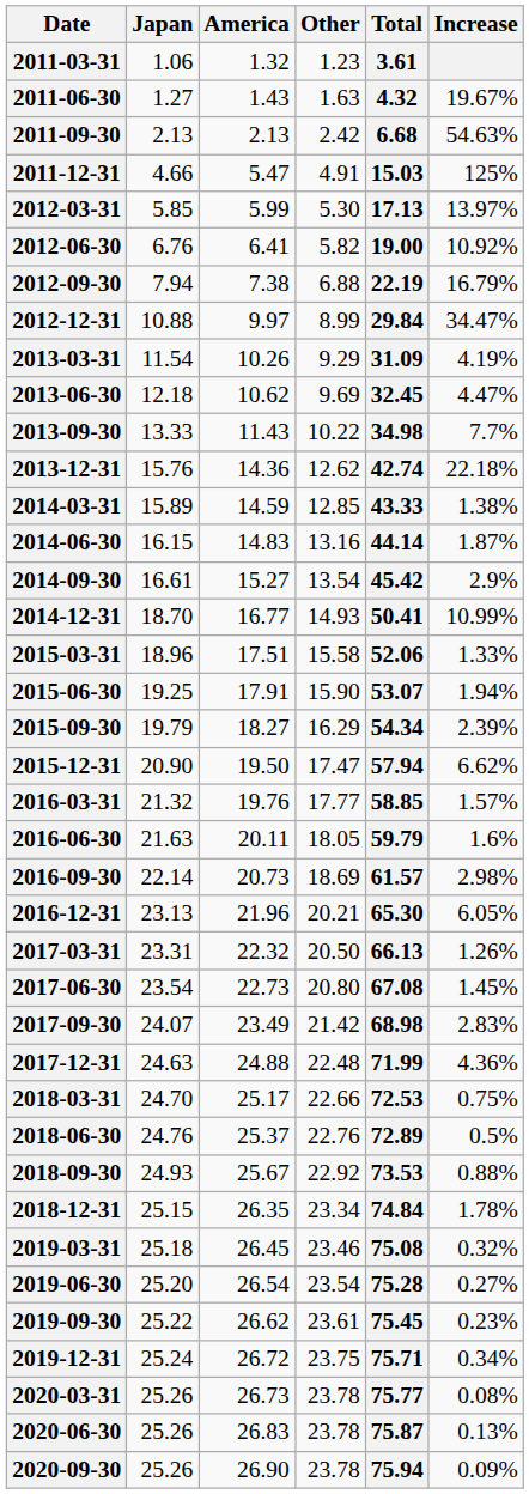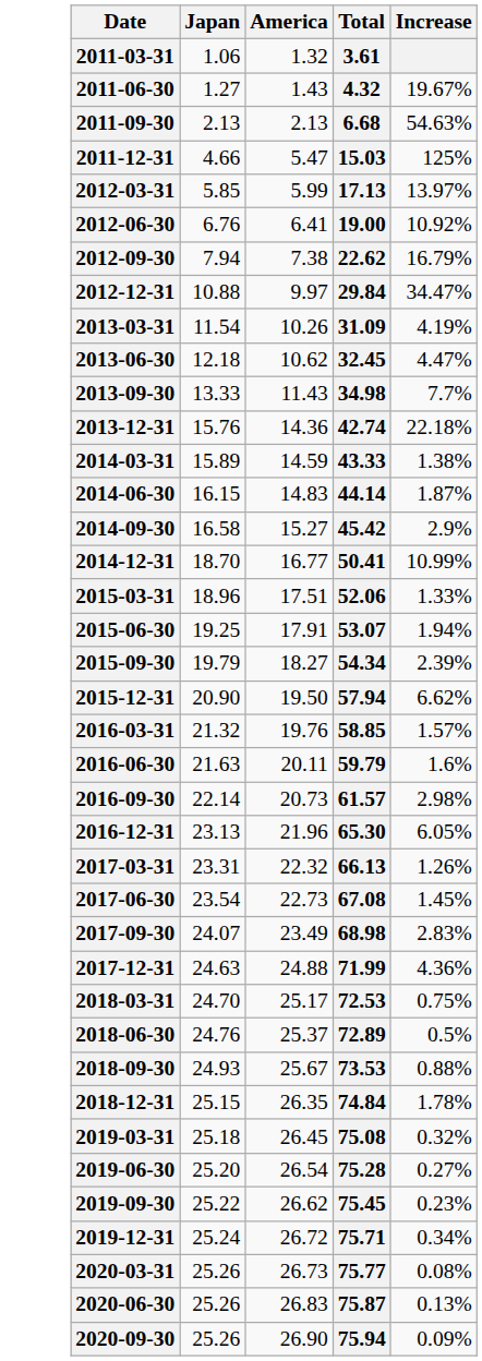 <table class="wikitable" style="float: right; text-align: right; margin: 10px">
 <tr>
 <th>Date</th>
 <th>Japan</th>
 <th>America</th>
-<th>Other</th>
 <th>Total</th>
 <th>Increase</th>
 </tr>
 <tr>
 <th>2011-03-31</th>
 <td>1.06</td>
 <td>1.32</td>
-<td>1.23</td>
 <th>3.61</th>
 <th></th>
 </tr>
 <tr>
 <th>2011-06-30</th>
 <td>1.27</td>
 <td>1.43</td>
-<td>1.63</td>
 <th>4.32</th>
 <td>19.67%</td>
 </tr>
 <tr>
 <th>2011-09-30</th>
 <td>2.13</td>
 <td>2.13</td>
-<td>2.42</td>
 <th>6.68</th>
 <td>54.63%</td>
 </tr>
 <tr>
 <th>2011-12-31</th>
 <td>4.66</td>
 <td>5.47</td>
-<td>4.91</td>
 <th>15.03</th>
 <td>125%</td>
 </tr>
 <tr>
 <th>2012-03-31</th>
 <td>5.85</td>
 <td>5.99</td>
-<td>5.30</td>
 <th>17.13</th>
 <td>13.97%</td>
 </tr>
 <tr>
 <th>2012-06-30</th>
 <td>6.76</td>
 <td>6.41</td>
-<td>5.82</td>
 <th>19.00</th>
 <td>10.92%</td>
 </tr>
 <tr>
 <th>2012-09-30</th>
 <td>7.94</td>
 <td>7.38</td>
-<td>6.88</td>
-<th>22.19</th>
+<th>22.62</th>
 <td>16.79%</td>
 </tr>
 <tr>
 <th>2012-12-31</th>
 <td>10.88</td>
 <td>9.97</td>
-<td>8.99</td>
 <th>29.84</th>
 <td>34.47%</td>
 </tr>
 <tr>
 <th>2013-03-31</th>
 <td>11.54</td>
 <td>10.26</td>
-<td>9.29</td>
 <th>31.09</th>
 <td>4.19%</td>
 </tr>
 <tr>
 <th>2013-06-30</th>
 <td>12.18</td>
 <td>10.62</td>
-<td>9.69</td>
 <th>32.45</th>
 <td>4.47%</td>
 </tr>
 <tr>
 <th>2013-09-30</th>
 <td>13.33</td>
 <td>11.43</td>
-<td>10.22</td>
 <th>34.98</th>
 <td>7.7%</td>
 </tr>
 <tr>
 <th>2013-12-31</th>
 <td>15.76</td>
 <td>14.36</td>
-<td>12.62</td>
 <th>42.74</th>
 <td>22.18%</td>
 </tr>
 <tr>
 <th>2014-03-31</th>
 <td>15.89</td>
 <td>14.59</td>
-<td>12.85</td>
 <th>43.33</th>
 <td>1.38%</td>
 </tr>
 <tr>
 <th>2014-06-30</th>
 <td>16.15</td>
 <td>14.83</td>
-<td>13.16</td>
 <th>44.14</th>
 <td>1.87%</td>
 </tr>
 <tr>
 <th>2014-09-30</th>
-<td>16.61</td>
+<td>16.58</td>
 <td>15.27</td>
-<td>13.54</td>
 <th>45.42</th>
 <td>2.9%</td>
 </tr>
 <tr>
 <th>2014-12-31</th>
 <td>18.70</td>
 <td>16.77</td>
-<td>14.93</td>
 <th>50.41</th>
 <td>10.99%</td>
 </tr>
 <tr>
 <th>2015-03-31</th>
 <td>18.96</td>
 <td>17.51</td>
-<td>15.58</td>
 <th>52.06</th>
 <td>1.33%</td>
 </tr>
 <tr>
 <th>2015-06-30</th>
 <td>19.25</td>
 <td>17.91</td>
-<td>15.90</td>
 <th>53.07</th>
 <td>1.94%</td>
 </tr>
 <tr>
 <th>2015-09-30</th>
 <td>19.79</td>
 <td>18.27</td>
-<td>16.29</td>
 <th>54.34</th>
 <td>2.39%</td>
 </tr>
 <tr>
 <th>2015-12-31</th>
 <td>20.90</td>
 <td>19.50</td>
-<td>17.47</td>
 <th>57.94</th>
 <td>6.62%</td>
 </tr>
 <tr>
 <th>2016-03-31</th>
 <td>21.32</td>
 <td>19.76</td>
-<td>17.77</td>
 <th>58.85</th>
 <td>1.57%</td>
 </tr>
 <tr>
 <th>2016-06-30</th>
 <td>21.63</td>
 <td>20.11</td>
-<td>18.05</td>
 <th>59.79</th>
 <td>1.6%</td>
 </tr>
 <tr>
 <th>2016-09-30</th>
 <td>22.14</td>
 <td>20.73</td>
-<td>18.69</td>
 <th>61.57</th>
 <td>2.98%</td>
 </tr>
 <tr>
 <th>2016-12-31</th>
 <td>23.13</td>
 <td>21.96</td>
-<td>20.21</td>
 <th>65.30</th>
 <td>6.05%</td>
 </tr>
 <tr>
 <th>2017-03-31</th>
 <td>23.31</td>
 <td>22.32</td>
-<td>20.50</td>
 <th>66.13</th>
 <td>1.26%</td>
 </tr>
 <tr>
 <th>2017-06-30</th>
 <td>23.54</td>
 <td>22.73</td>
-<td>20.80</td>
 <th>67.08</th>
 <td>1.45%</td>
 </tr>
 <tr>
 <th>2017-09-30</th>
 <td>24.07</td>
 <td>23.49</td>
-<td>21.42</td>
 <th>68.98</th>
 <td>2.83%</td>
 </tr>
 <tr>
 <th>2017-12-31</th>
 <td>24.63</td>
 <td>24.88</td>
-<td>22.48</td>
 <th>71.99</th>
 <td>4.36%</td>
 </tr>
 <tr>
 <th>2018-03-31</th>
 <td>24.70</td>
 <td>25.17</td>
-<td>22.66</td>
 <th>72.53</th>
 <td>0.75%</td>
 </tr>
 <tr>
 <th>2018-06-30</th>
 <td>24.76</td>
 <td>25.37</td>
-<td>22.76</td>
 <th>72.89</th>
 <td>0.5%</td>
 </tr>
 <tr>
 <th>2018-09-30</th>
 <td>24.93</td>
 <td>25.67</td>
-<td>22.92</td>
 <th>73.53</th>
 <td>0.88%</td>
 </tr>
 <tr>
 <th>2018-12-31</th>
 <td>25.15</td>
 <td>26.35</td>
-<td>23.34</td>
 <th>74.84</th>
 <td>1.78%</td>
 </tr>
 <tr>
 <th>2019-03-31</th>
 <td>25.18</td>
 <td>26.45</td>
-<td>23.46</td>
 <th>75.08</th>
 <td>0.32%</td>
 </tr>
 <tr>
 <th>2019-06-30</th>
 <td>25.20</td>
 <td>26.54</td>
-<td>23.54</td>
 <th>75.28</th>
 <td>0.27%</td>
 </tr>
 <tr>
 <th>2019-09-30</th>
 <td>25.22</td>
 <td>26.62</td>
-<td>23.61</td>
 <th>75.45</th>
 <td>0.23%</td>
 </tr>
 <tr>
 <th>2019-12-31</th>
 <td>25.24</td>
 <td>26.72</td>
-<td>23.75</td>
 <th>75.71</th>
 <td>0.34%</td>
 </tr>
 <tr>
 <th>2020-03-31</th>
 <td>25.26</td>
 <td>26.73</td>
-<td>23.78</td>
 <th>75.77</th>
 <td>0.08%</td>
 </tr>
 <tr>
 <th>2020-06-30</th>
 <td>25.26</td>
 <td>26.83</td>
-<td>23.78</td>
 <th>75.87</th>
 <td>0.13%</td>
 </tr>
 <tr>
 <th>2020-09-30</th>
 <td>25.26</td>
 <td>26.90</td>
-<td>23.78</td>
 <th>75.94</th>
 <td>0.09%</td>
 </tr>
 </table>
